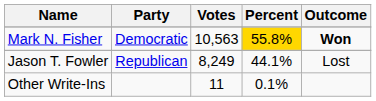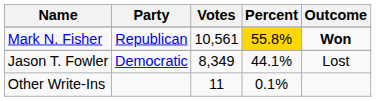 <table class=wikitable style="text-align:center">
 <tr>
 <th>Name</th>
 <th>Party</th>
 <th>Votes</th>
 <th>Percent</th>
 <th>Outcome</th>
 </tr>
 <tr>
 </tr>
 <tr>
 <td align=left><a href='#'>Mark N. Fisher</a></td>
-<td><a href='#'>Democratic</a></td>
-<td>10,563</td>
+<td><a href='#'>Republican</a></td>
+<td>10,561</td>
 <td style="background: gold;">55.8%</td>
 <td><strong>Won</strong></td>
 </tr>
 <tr>
 </tr>
 <tr>
 <td align=left>Jason T. Fowler</td>
-<td><a href='#'>Republican</a></td>
-<td>8,249</td>
+<td><a href='#'>Democratic</a></td>
+<td>8,349</td>
 <td>44.1%</td>
 <td>Lost</td>
 </tr>
 <tr>
 <td align=left>Other Write-Ins</td>
 <td></td>
 <td>11</td>
 <td>0.1%</td>
 <td></td>
 </tr>
 </table>
